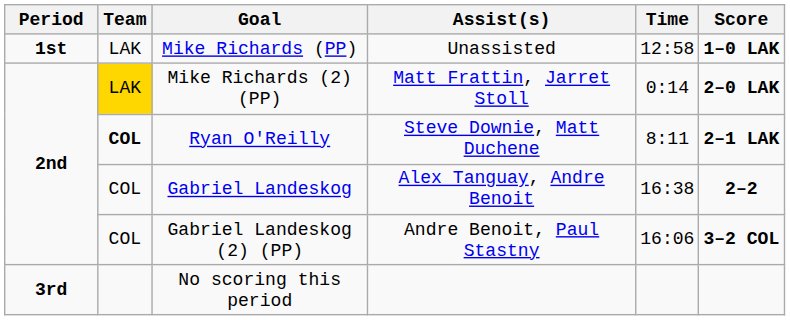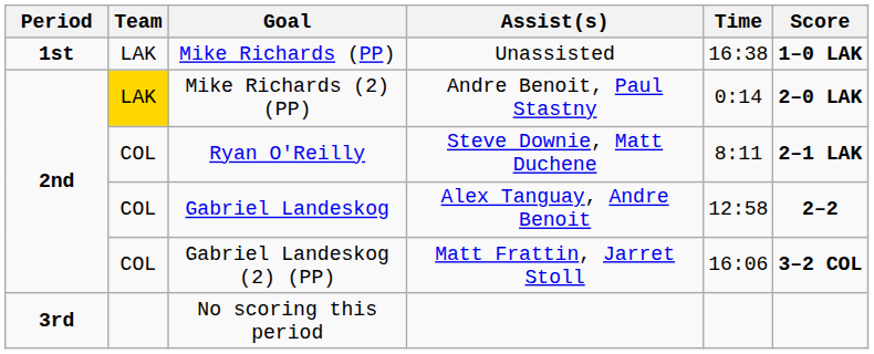 <table width="90%" class="wikitable">
 <tr>
 <th width="12%">Period</th>
 <th width="7%">Team</th>
 <th width="28%">Goal</th>
 <th width="35%">Assist(s)</th>
 <th width="7%">Time</th>
 <th width="11%">Score</th>
 </tr>
 <tr>
 <td rowspan="1" align=center><strong>1st</strong></td>
 <td align=center>LAK</td>
 <td align=center><a href='#'>Mike Richards</a> (<a href='#'>PP</a>)</td>
 <td align=center>Unassisted</td>
-<td align=center>12:58</td>
+<td align=center>16:38</td>
 <td align=center><strong>1–0 LAK</strong></td>
 </tr>
 <tr>
 <td rowspan="4" align=center><strong>2nd</strong></td>
 <td align=center style="background: gold;">LAK</td>
 <td align=center>Mike Richards (2) (PP)</td>
-<td align=center><a href='#'>Matt Frattin</a>, <a href='#'>Jarret Stoll</a></td>
+<td align=center>Andre Benoit, <a href='#'>Paul Stastny</a></td>
 <td align=center>0:14</td>
 <td align=center><strong>2–0 LAK</strong></td>
 </tr>
 <tr>
-<td align=center><strong>COL</strong></td>
+<td align=center>COL</td>
 <td align=center><a href='#'>Ryan O'Reilly</a></td>
 <td align=center><a href='#'>Steve Downie</a>, <a href='#'>Matt Duchene</a></td>
 <td align=center>8:11</td>
 <td align=center><strong>2–1 LAK</strong></td>
 </tr>
 <tr>
 <td align=center>COL</td>
 <td align=center><a href='#'>Gabriel Landeskog</a></td>
 <td align=center><a href='#'>Alex Tanguay</a>, <a href='#'>Andre Benoit</a></td>
-<td align=center>16:38</td>
+<td align=center>12:58</td>
 <td align=center><strong>2–2</strong></td>
 </tr>
 <tr>
 <td align=center>COL</td>
 <td align=center>Gabriel Landeskog (2) (PP)</td>
-<td align=center>Andre Benoit, <a href='#'>Paul Stastny</a></td>
+<td align=center><a href='#'>Matt Frattin</a>, <a href='#'>Jarret Stoll</a></td>
 <td align=center>16:06</td>
 <td align=center><strong>3–2 COL</strong></td>
 </tr>
 <tr>
 <td rowspan="1" align=center><strong>3rd</strong></td>
 <td align=center></td>
 <td align=center>No scoring this period</td>
 <td align=center></td>
 <td align=center></td>
 <td align=center></td>
 </tr>
 </table>
